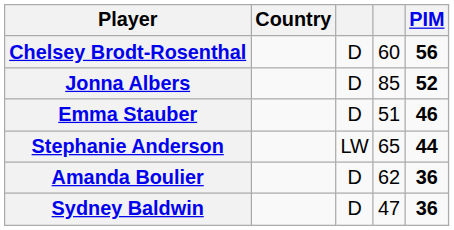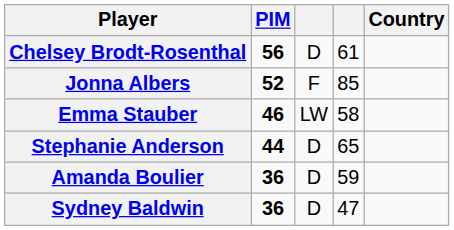 <table class= "wikitable" style="text-align: center;">
 <tr>
 <th scope="col">Player</th>
-<th scope="col">Country</th>
+<th scope="col"><a href='#'>PIM</a></th>
 <th scope="col"></th>
 <th scope="col"></th>
-<th scope="col"><a href='#'>PIM</a></th>
+<th scope="col">Country</th>
 </tr>
 <tr>
 <th scope="row" align="left"><a href='#'>Chelsey Brodt-Rosenthal</a></th>
+<td><strong>56</strong></td>
+<td>D</td>
+<td>61</td>
 <td></td>
-<td>D</td>
-<td>60</td>
-<td><strong>56</strong></td>
 </tr>
 <tr>
 <th scope="row" align="left"><a href='#'>Jonna Albers</a></th>
+<td><strong>52</strong></td>
+<td>F</td>
+<td>85</td>
 <td></td>
-<td>D</td>
-<td>85</td>
-<td><strong>52</strong></td>
 </tr>
 <tr>
 <th scope="row" align="left"><a href='#'>Emma Stauber</a></th>
+<td><strong>46</strong></td>
+<td>LW</td>
+<td>58</td>
 <td></td>
-<td>D</td>
-<td>51</td>
-<td><strong>46</strong></td>
 </tr>
 <tr>
 <th scope="row" align="left"><a href='#'>Stephanie Anderson</a></th>
+<td><strong>44</strong></td>
+<td>D</td>
+<td>65</td>
 <td></td>
-<td>LW</td>
-<td>65</td>
-<td><strong>44</strong></td>
 </tr>
 <tr>
 <th scope="row" align="left"><a href='#'>Amanda Boulier</a></th>
+<td><strong>36</strong></td>
+<td>D</td>
+<td>59</td>
 <td></td>
-<td>D</td>
-<td>62</td>
-<td><strong>36</strong></td>
 </tr>
 <tr>
 <th scope="row" align="left"><a href='#'>Sydney Baldwin</a></th>
-<td></td>
+<td><strong>36</strong></td>
 <td>D</td>
 <td>47</td>
-<td><strong>36</strong></td>
+<td></td>
 </tr>
 </table>
